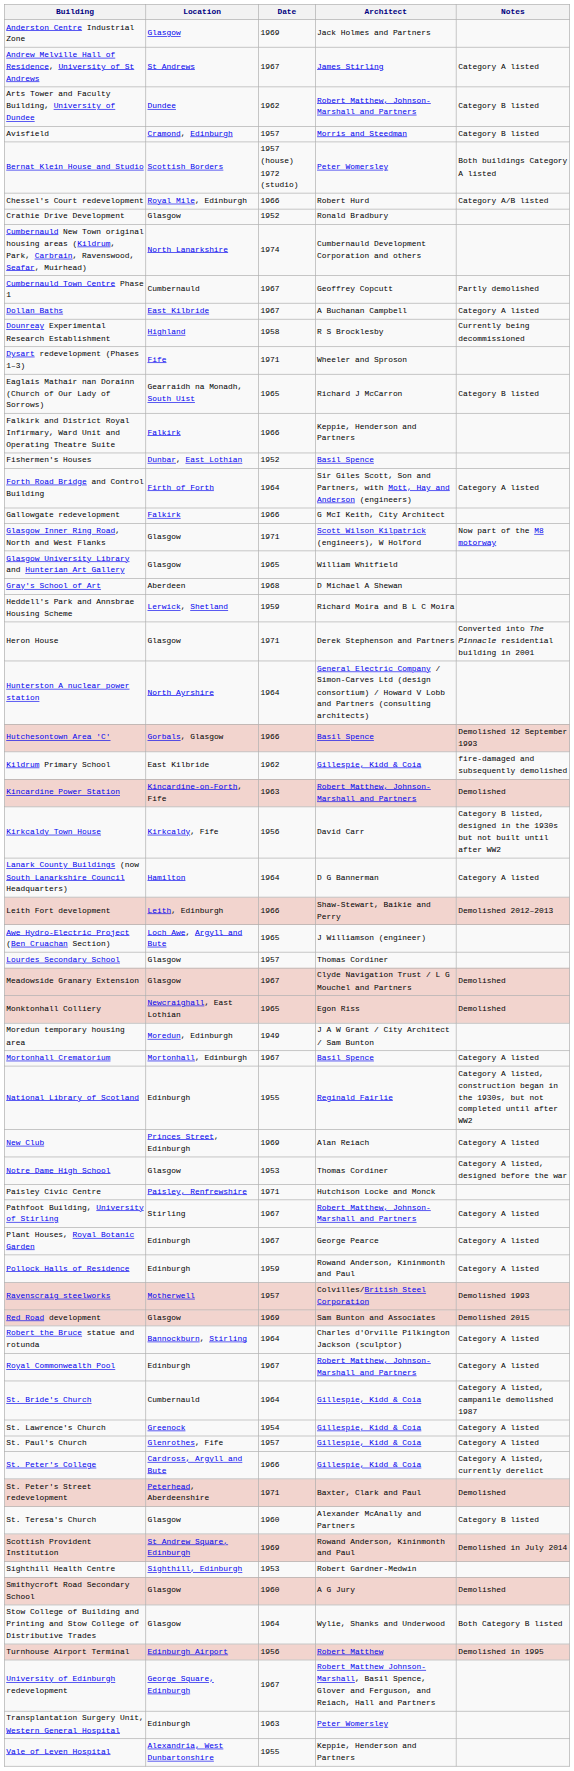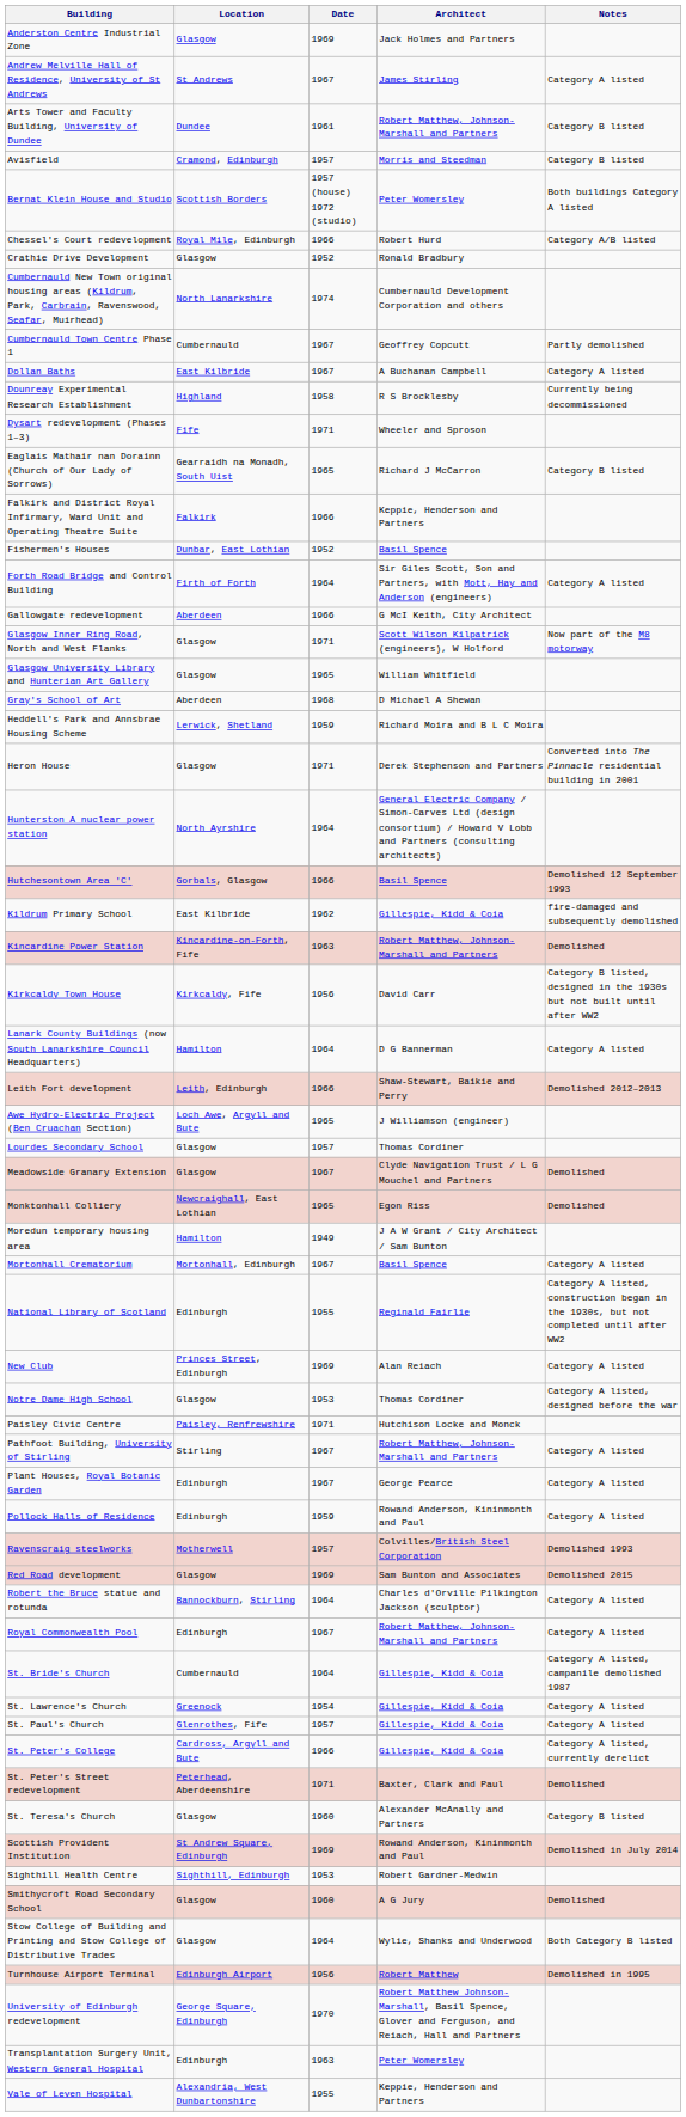 <table class="wikitable sortable" style="font-size:95%;width:100%;border:0px;text-align:left;line-height:150%;">
 <tr>
 <th style="background-color: #f2f2f2; color: #000080" height="17" width="25%">Building</th>
 <th style="background-color: #f2f2f2; color: #000080" height="17" width="20%">Location</th>
 <th style="background-color: #f2f2f2; color: #000080" height="17" width="10%">Date</th>
 <th style="background-color: #f2f2f2; color: #000080" height="17" width="25%">Architect</th>
 <th style="background-color: #f2f2f2; color: #000080" height="17" width="20%">Notes</th>
 </tr>
 <tr>
 <td><a href='#'>Anderston Centre</a> Industrial Zone</td>
 <td><a href='#'>Glasgow</a></td>
 <td>1969</td>
 <td>Jack Holmes and Partners</td>
 <td></td>
 </tr>
 <tr>
 <td><a href='#'>Andrew Melville Hall of Residence</a>, <a href='#'>University of St Andrews</a></td>
 <td><a href='#'>St Andrews</a></td>
 <td>1967</td>
 <td><a href='#'>James Stirling</a></td>
 <td>Category A listed </td>
 </tr>
 <tr>
 <td>Arts Tower and Faculty Building, <a href='#'>University of Dundee</a></td>
 <td><a href='#'>Dundee</a></td>
-<td>1962</td>
+<td>1961</td>
 <td><a href='#'>Robert Matthew, Johnson-Marshall and Partners</a></td>
 <td>Category B listed </td>
 </tr>
 <tr>
 <td>Avisfield</td>
 <td><a href='#'>Cramond</a>, <a href='#'>Edinburgh</a></td>
 <td>1957</td>
 <td><a href='#'>Morris and Steedman</a></td>
 <td>Category B listed </td>
 </tr>
 <tr>
 <td><a href='#'>Bernat Klein House and Studio</a></td>
 <td><a href='#'>Scottish Borders</a></td>
 <td>1957 (house) 1972 (studio)</td>
 <td><a href='#'>Peter Womersley</a></td>
 <td>Both buildings Category A listed </td>
 </tr>
 <tr>
 <td>Chessel's Court redevelopment</td>
 <td><a href='#'>Royal Mile</a>, Edinburgh</td>
 <td>1966</td>
 <td>Robert Hurd</td>
 <td>Category A/B listed </td>
 </tr>
 <tr>
 <td>Crathie Drive Development</td>
 <td>Glasgow</td>
 <td>1952</td>
 <td>Ronald Bradbury</td>
 <td></td>
 </tr>
 <tr>
 <td><a href='#'>Cumbernauld</a> New Town original housing areas (<a href='#'>Kildrum</a>, Park, <a href='#'>Carbrain</a>, Ravenswood, <a href='#'>Seafar</a>, Muirhead)</td>
 <td><a href='#'>North Lanarkshire</a></td>
 <td>1974</td>
 <td>Cumbernauld Development Corporation and others</td>
 <td></td>
 </tr>
 <tr>
 <td><a href='#'>Cumbernauld Town Centre</a> Phase 1</td>
 <td>Cumbernauld</td>
 <td>1967</td>
 <td>Geoffrey Copcutt</td>
 <td>Partly demolished</td>
 </tr>
 <tr>
 <td><a href='#'>Dollan Baths</a></td>
 <td><a href='#'>East Kilbride</a></td>
 <td>1967</td>
 <td>A Buchanan Campbell</td>
 <td>Category A listed </td>
 </tr>
 <tr>
 <td><a href='#'>Dounreay</a> Experimental Research Establishment</td>
 <td><a href='#'>Highland</a></td>
 <td>1958</td>
 <td>R S Brocklesby</td>
 <td>Currently being decommissioned</td>
 </tr>
 <tr>
 <td><a href='#'>Dysart</a> redevelopment (Phases 1–3)</td>
 <td><a href='#'>Fife</a></td>
 <td>1971</td>
 <td>Wheeler and Sproson</td>
 <td></td>
 </tr>
 <tr>
 <td>Eaglais Mathair nan Dorainn (Church of Our Lady of Sorrows)</td>
 <td>Gearraidh na Monadh, <a href='#'>South Uist</a></td>
 <td>1965</td>
 <td>Richard J McCarron</td>
 <td>Category B listed </td>
 </tr>
 <tr>
 <td>Falkirk and District Royal Infirmary, Ward Unit and Operating Theatre Suite</td>
 <td><a href='#'>Falkirk</a></td>
 <td>1966</td>
 <td>Keppie, Henderson and Partners</td>
 <td></td>
 </tr>
 <tr>
 <td>Fishermen's Houses</td>
 <td><a href='#'>Dunbar</a>, <a href='#'>East Lothian</a></td>
 <td>1952</td>
 <td><a href='#'>Basil Spence</a></td>
 <td></td>
 </tr>
 <tr>
 <td><a href='#'>Forth Road Bridge</a> and Control Building</td>
 <td><a href='#'>Firth of Forth</a></td>
 <td>1964</td>
 <td>Sir Giles Scott, Son and Partners, with <a href='#'>Mott, Hay and Anderson</a> (engineers)</td>
 <td>Category A listed </td>
 </tr>
 <tr>
 <td>Gallowgate redevelopment</td>
-<td><a href='#'>Falkirk</a></td>
+<td><a href='#'>Aberdeen</a></td>
 <td>1966</td>
 <td>G McI Keith, City Architect</td>
 <td></td>
 </tr>
 <tr>
 <td><a href='#'>Glasgow Inner Ring Road</a>, North and West Flanks</td>
 <td>Glasgow</td>
 <td>1971</td>
 <td><a href='#'>Scott Wilson Kilpatrick</a> (engineers), W Holford</td>
 <td>Now part of the <a href='#'>M8 motorway</a></td>
 </tr>
 <tr>
 <td><a href='#'>Glasgow University Library</a> and <a href='#'>Hunterian Art Gallery</a></td>
 <td>Glasgow</td>
 <td>1965</td>
 <td>William Whitfield</td>
 <td></td>
 </tr>
 <tr>
 <td><a href='#'>Gray's School of Art</a></td>
 <td>Aberdeen</td>
 <td>1968</td>
 <td>D Michael A Shewan</td>
 <td></td>
 </tr>
 <tr>
 <td>Heddell's Park and Annsbrae Housing Scheme</td>
 <td><a href='#'>Lerwick</a>, <a href='#'>Shetland</a></td>
 <td>1959</td>
 <td>Richard Moira and B L C Moira</td>
 <td></td>
 </tr>
 <tr>
 <td>Heron House</td>
 <td>Glasgow</td>
 <td>1971</td>
 <td>Derek Stephenson and Partners</td>
 <td>Converted into <em>The Pinnacle</em> residential building in 2001</td>
 </tr>
 <tr>
 <td><a href='#'>Hunterston A nuclear power station</a></td>
 <td><a href='#'>North Ayrshire</a></td>
 <td>1964</td>
 <td><a href='#'>General Electric Company</a> / Simon-Carves Ltd (design consortium) / Howard V Lobb and Partners (consulting architects)</td>
 <td></td>
 </tr>
 <tr style="background: #F2D4CE">
 <td><a href='#'>Hutchesontown Area 'C'</a></td>
 <td><a href='#'>Gorbals</a>, Glasgow</td>
 <td>1966</td>
 <td><a href='#'>Basil Spence</a></td>
 <td>Demolished 12 September 1993</td>
 </tr>
 <tr>
 <td><a href='#'>Kildrum</a> Primary School</td>
 <td>East Kilbride</td>
 <td>1962</td>
 <td><a href='#'>Gillespie, Kidd & Coia</a></td>
 <td>fire-damaged and subsequently demolished</td>
 </tr>
 <tr style="background: #F2D4CE">
 <td><a href='#'>Kincardine Power Station</a></td>
 <td><a href='#'>Kincardine-on-Forth</a>, Fife</td>
 <td>1963</td>
 <td><a href='#'>Robert Matthew, Johnson-Marshall and Partners</a></td>
 <td>Demolished</td>
 </tr>
 <tr>
 <td><a href='#'>Kirkcaldy Town House</a></td>
 <td><a href='#'>Kirkcaldy</a>, Fife</td>
 <td>1956</td>
 <td>David Carr</td>
 <td>Category B listed, designed in the 1930s but not built until after WW2</td>
 </tr>
 <tr>
 <td><a href='#'>Lanark County Buildings</a> (now <a href='#'>South Lanarkshire Council</a> Headquarters)</td>
 <td><a href='#'>Hamilton</a></td>
 <td>1964</td>
 <td>D G Bannerman</td>
 <td>Category A listed </td>
 </tr>
 <tr style="background: #F2D4CE">
 <td>Leith Fort development</td>
 <td><a href='#'>Leith</a>, Edinburgh</td>
 <td>1966</td>
 <td>Shaw-Stewart, Baikie and Perry</td>
 <td>Demolished 2012–2013</td>
 </tr>
 <tr>
 <td><a href='#'>Awe Hydro-Electric Project</a> (<a href='#'>Ben Cruachan</a> Section)</td>
 <td><a href='#'>Loch Awe</a>, <a href='#'>Argyll and Bute</a></td>
 <td>1965</td>
 <td>J Williamson (engineer)</td>
 <td></td>
 </tr>
 <tr>
 <td><a href='#'>Lourdes Secondary School</a></td>
 <td>Glasgow</td>
 <td>1957</td>
 <td>Thomas Cordiner</td>
 <td></td>
 </tr>
 <tr style="background: #F2D4CE">
 <td>Meadowside Granary Extension</td>
 <td>Glasgow</td>
 <td>1967</td>
 <td>Clyde Navigation Trust / L G Mouchel and Partners</td>
 <td>Demolished</td>
 </tr>
 <tr style="background: #F2D4CE">
 <td>Monktonhall Colliery</td>
 <td><a href='#'>Newcraighall</a>, East Lothian</td>
 <td>1965</td>
 <td>Egon Riss</td>
 <td>Demolished</td>
 </tr>
 <tr>
 <td>Moredun temporary housing area</td>
-<td><a href='#'>Moredun</a>, Edinburgh</td>
+<td><a href='#'>Hamilton</a></td>
 <td>1949</td>
 <td>J A W Grant / City Architect / Sam Bunton</td>
 <td></td>
 </tr>
 <tr>
 <td><a href='#'>Mortonhall Crematorium</a></td>
 <td><a href='#'>Mortonhall</a>, Edinburgh</td>
 <td>1967</td>
 <td><a href='#'>Basil Spence</a></td>
 <td>Category A listed </td>
 </tr>
 <tr>
 <td><a href='#'>National Library of Scotland</a></td>
 <td>Edinburgh</td>
 <td>1955</td>
 <td><a href='#'>Reginald Fairlie</a></td>
 <td>Category A listed, construction began in the 1930s, but not completed until after WW2</td>
 </tr>
 <tr>
 <td><a href='#'>New Club</a></td>
 <td><a href='#'>Princes Street</a>, Edinburgh</td>
 <td>1969</td>
 <td>Alan Reiach</td>
 <td>Category A listed </td>
 </tr>
 <tr>
 <td><a href='#'>Notre Dame High School</a></td>
 <td>Glasgow</td>
 <td>1953</td>
 <td>Thomas Cordiner</td>
 <td>Category A listed, designed before the war</td>
 </tr>
 <tr>
 <td>Paisley Civic Centre</td>
 <td><a href='#'>Paisley, Renfrewshire</a></td>
 <td>1971</td>
 <td>Hutchison Locke and Monck</td>
 <td></td>
 </tr>
 <tr>
 <td>Pathfoot Building, <a href='#'>University of Stirling</a></td>
 <td>Stirling</td>
 <td>1967</td>
 <td><a href='#'>Robert Matthew, Johnson-Marshall and Partners</a></td>
 <td>Category A listed </td>
 </tr>
 <tr>
 <td>Plant Houses, <a href='#'>Royal Botanic Garden</a></td>
 <td>Edinburgh</td>
 <td>1967</td>
 <td>George Pearce</td>
 <td>Category A listed </td>
 </tr>
 <tr>
 <td><a href='#'>Pollock Halls of Residence</a></td>
 <td>Edinburgh</td>
 <td>1959</td>
 <td>Rowand Anderson, Kininmonth and Paul</td>
 <td>Category A listed </td>
 </tr>
 <tr style="background: #F2D4CE">
 <td><a href='#'>Ravenscraig steelworks</a></td>
 <td><a href='#'>Motherwell</a></td>
 <td>1957</td>
 <td>Colvilles/<a href='#'>British Steel Corporation</a></td>
 <td>Demolished 1993</td>
 </tr>
 <tr style="background: #F2D4CE">
 <td><a href='#'>Red Road</a> development</td>
 <td>Glasgow</td>
 <td>1969</td>
 <td>Sam Bunton and Associates</td>
 <td>Demolished 2015</td>
 </tr>
 <tr>
 <td><a href='#'>Robert the Bruce</a> statue and rotunda</td>
 <td><a href='#'>Bannockburn</a>, <a href='#'>Stirling</a></td>
 <td>1964</td>
 <td>Charles d'Orville Pilkington Jackson (sculptor)</td>
 <td>Category A listed </td>
 </tr>
 <tr>
 <td><a href='#'>Royal Commonwealth Pool</a></td>
 <td>Edinburgh</td>
 <td>1967</td>
 <td><a href='#'>Robert Matthew, Johnson-Marshall and Partners</a></td>
 <td>Category A listed </td>
 </tr>
 <tr>
 <td><a href='#'>St. Bride's Church</a></td>
 <td>Cumbernauld</td>
 <td>1964</td>
 <td><a href='#'>Gillespie, Kidd & Coia</a></td>
 <td>Category A listed, campanile demolished 1987</td>
 </tr>
 <tr>
 <td>St. Lawrence's Church</td>
 <td><a href='#'>Greenock</a></td>
 <td>1954</td>
 <td><a href='#'>Gillespie, Kidd & Coia</a></td>
 <td>Category A listed </td>
 </tr>
 <tr>
 <td>St. Paul's Church</td>
 <td><a href='#'>Glenrothes</a>, Fife</td>
 <td>1957</td>
 <td><a href='#'>Gillespie, Kidd & Coia</a></td>
 <td>Category A listed </td>
 </tr>
 <tr>
 <td><a href='#'>St. Peter's College</a></td>
 <td><a href='#'>Cardross, Argyll and Bute</a></td>
 <td>1966</td>
 <td><a href='#'>Gillespie, Kidd & Coia</a></td>
 <td>Category A listed, currently derelict</td>
 </tr>
 <tr style="background: #F2D4CE">
 <td>St. Peter's Street redevelopment</td>
 <td><a href='#'>Peterhead</a>, Aberdeenshire</td>
 <td>1971</td>
 <td>Baxter, Clark and Paul</td>
 <td>Demolished</td>
 </tr>
 <tr>
 <td>St. Teresa's Church</td>
 <td>Glasgow</td>
 <td>1960</td>
 <td>Alexander McAnally and Partners</td>
 <td>Category B listed </td>
 </tr>
 <tr style="background: #F2D4CE">
 <td>Scottish Provident Institution</td>
 <td><a href='#'>St Andrew Square, Edinburgh</a></td>
 <td>1969</td>
 <td>Rowand Anderson, Kininmonth and Paul</td>
 <td>Demolished in July 2014 </td>
 </tr>
 <tr>
 <td>Sighthill Health Centre</td>
 <td><a href='#'>Sighthill, Edinburgh</a></td>
 <td>1953</td>
 <td>Robert Gardner-Medwin</td>
 <td></td>
 </tr>
 <tr style="background: #F2D4CE">
 <td>Smithycroft Road Secondary School</td>
 <td>Glasgow</td>
 <td>1960</td>
 <td>A G Jury</td>
 <td>Demolished</td>
 </tr>
 <tr>
 <td>Stow College of Building and Printing and Stow College of Distributive Trades</td>
 <td>Glasgow</td>
 <td>1964</td>
 <td>Wylie, Shanks and Underwood</td>
 <td>Both Category B listed </td>
 </tr>
 <tr style="background: #F2D4CE">
 <td>Turnhouse Airport Terminal</td>
 <td><a href='#'>Edinburgh Airport</a></td>
 <td>1956</td>
 <td><a href='#'>Robert Matthew</a></td>
 <td>Demolished in 1995</td>
 </tr>
 <tr>
 <td><a href='#'>University of Edinburgh</a> redevelopment</td>
 <td><a href='#'>George Square, Edinburgh</a></td>
-<td>1967</td>
+<td>1970</td>
 <td><a href='#'>Robert Matthew Johnson-Marshall</a>, Basil Spence, Glover and Ferguson, and Reiach, Hall and Partners</td>
 <td></td>
 </tr>
 <tr>
 <td>Transplantation Surgery Unit, <a href='#'>Western General Hospital</a></td>
 <td>Edinburgh</td>
 <td>1963</td>
 <td><a href='#'>Peter Womersley</a></td>
 <td></td>
 </tr>
 <tr>
 <td><a href='#'>Vale of Leven Hospital</a></td>
 <td><a href='#'>Alexandria, West Dunbartonshire</a></td>
 <td>1955</td>
 <td>Keppie, Henderson and Partners</td>
 <td></td>
 </tr>
 </table>
